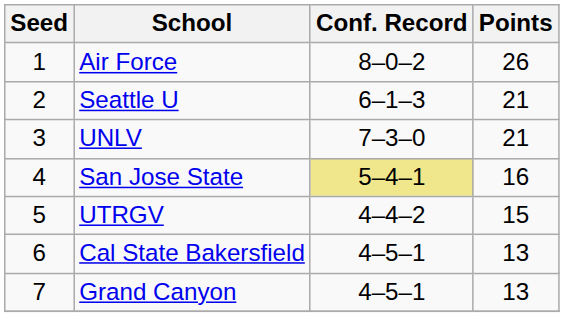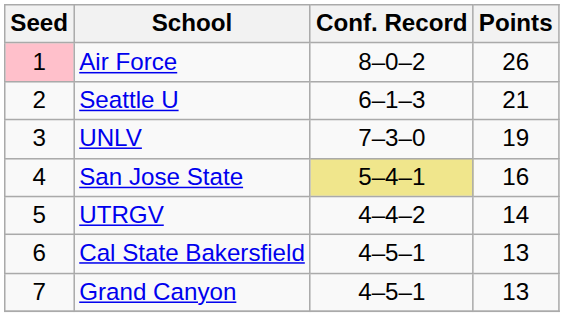 <table class="wikitable" style="white-space:nowrap;text-align:center">
 <tr>
 <th>Seed</th>
 <th>School</th>
 <th>Conf. Record</th>
 <th>Points</th>
 </tr>
 <tr>
-<td>1</td>
+<td style="background: pink;">1</td>
 <td align=left><a href='#'>Air Force</a></td>
 <td>8–0–2</td>
 <td>26</td>
 </tr>
 <tr>
 <td>2</td>
 <td align=left><a href='#'>Seattle U</a></td>
 <td>6–1–3</td>
 <td>21</td>
 </tr>
 <tr>
 <td>3</td>
 <td align=left><a href='#'>UNLV</a></td>
 <td>7–3–0</td>
-<td>21</td>
+<td>19</td>
 </tr>
 <tr>
 <td>4</td>
 <td align=left><a href='#'>San Jose State</a></td>
 <td style="background: khaki;">5–4–1</td>
 <td>16</td>
 </tr>
 <tr>
 <td>5</td>
 <td align=left><a href='#'>UTRGV</a></td>
 <td>4–4–2</td>
-<td>15</td>
+<td>14</td>
 </tr>
 <tr>
 <td>6</td>
 <td align=left><a href='#'>Cal State Bakersfield</a></td>
 <td>4–5–1</td>
 <td>13</td>
 </tr>
 <tr>
 <td>7</td>
 <td align=left><a href='#'>Grand Canyon</a></td>
 <td>4–5–1</td>
 <td>13</td>
 </tr>
 <tr>
 </tr>
 </table>
